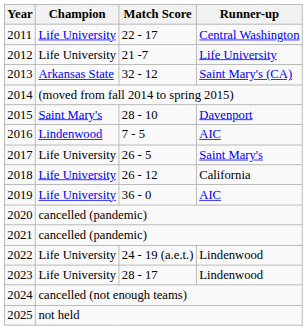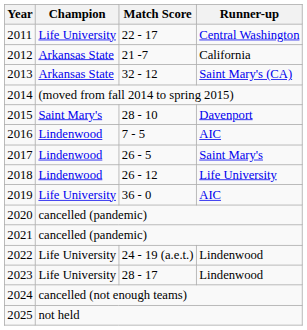 <table class="wikitable">
 <tr>
 <th>Year</th>
 <th>Champion</th>
 <th>Match Score</th>
 <th>Runner-up</th>
 </tr>
 <tr>
 <td>2011</td>
 <td><a href='#'>Life University</a></td>
 <td>22 - 17</td>
 <td><a href='#'>Central Washington</a></td>
 </tr>
 <tr>
 <td>2012</td>
-<td>Life University</td>
+<td><a href='#'>Arkansas State</a></td>
 <td>21 -7</td>
-<td><a href='#'>Life University</a></td>
+<td>California</td>
 </tr>
 <tr>
 <td>2013</td>
 <td><a href='#'>Arkansas State</a></td>
 <td>32 - 12</td>
 <td><a href='#'>Saint Mary's (CA)</a></td>
 </tr>
 <tr>
 <td>2014</td>
 <td colspan="3">(moved from fall 2014 to spring 2015)</td>
 </tr>
 <tr>
 <td>2015</td>
 <td><a href='#'>Saint Mary's</a></td>
 <td>28 - 10</td>
 <td><a href='#'>Davenport</a></td>
 </tr>
 <tr>
 <td>2016</td>
 <td><a href='#'>Lindenwood</a></td>
 <td>7 - 5</td>
 <td><a href='#'>AIC</a></td>
 </tr>
 <tr>
 <td>2017</td>
-<td>Life University</td>
+<td><a href='#'>Lindenwood</a></td>
 <td>26 - 5</td>
 <td><a href='#'>Saint Mary's</a></td>
 </tr>
 <tr>
 <td>2018</td>
+<td><a href='#'>Lindenwood</a></td>
+<td>26 - 12</td>
 <td><a href='#'>Life University</a></td>
-<td>26 - 12</td>
-<td>California</td>
 </tr>
 <tr>
 <td>2019</td>
 <td><a href='#'>Life University</a></td>
 <td>36 - 0</td>
 <td><a href='#'>AIC</a></td>
 </tr>
 <tr>
 <td>2020</td>
 <td colspan="3">cancelled (pandemic)</td>
 </tr>
 <tr>
 <td>2021</td>
 <td colspan="3">cancelled (pandemic)</td>
 </tr>
 <tr>
 <td>2022</td>
 <td>Life University</td>
 <td>24 - 19 (a.e.t.)</td>
 <td>Lindenwood</td>
 </tr>
 <tr>
 <td>2023</td>
 <td>Life University</td>
 <td>28 - 17</td>
 <td>Lindenwood</td>
 </tr>
 <tr>
 <td>2024</td>
 <td colspan="3">cancelled (not enough teams)</td>
 </tr>
 <tr>
 <td>2025</td>
 <td colspan="3">not held</td>
 </tr>
 </table>
